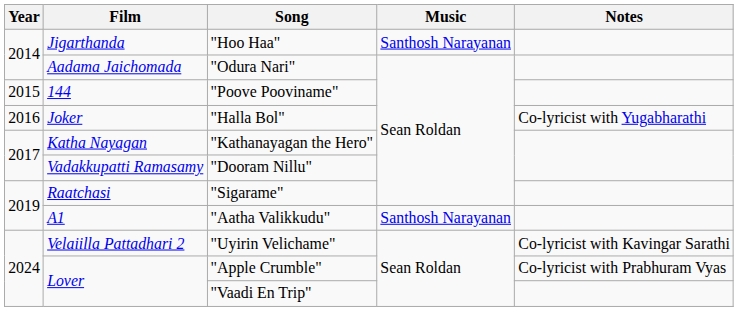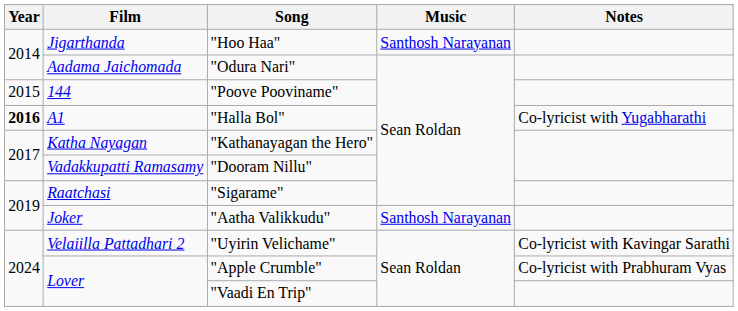 <table class="wikitable">
 <tr style="background:#ccc; text-align:center;">
 <th>Year</th>
 <th>Film</th>
 <th>Song</th>
 <th>Music</th>
 <th>Notes</th>
 </tr>
 <tr>
 <td rowspan="2">2014</td>
 <td><em><a href='#'>Jigarthanda</a></em></td>
 <td>"Hoo Haa"</td>
 <td><a href='#'>Santhosh Narayanan</a></td>
 <td></td>
 </tr>
 <tr>
 <td><em><a href='#'>Aadama Jaichomada</a></em></td>
 <td>"Odura Nari"</td>
 <td rowspan="6">Sean Roldan</td>
 </tr>
 <tr>
 <td>2015</td>
 <td><em><a href='#'>144</a></em></td>
 <td>"Poove Pooviname"</td>
 <td></td>
 </tr>
 <tr>
-<td>2016</td>
-<td><em><a href='#'>Joker</a></em></td>
+<td><strong>2016</strong></td>
+<td><em><a href='#'>A1</a></em></td>
 <td>"Halla Bol"</td>
 <td>Co-lyricist with <a href='#'>Yugabharathi</a></td>
 </tr>
 <tr>
 <td rowspan="2">2017</td>
 <td><em><a href='#'>Katha Nayagan</a></em></td>
 <td>"Kathanayagan the Hero"</td>
 </tr>
 <tr>
 <td><em><a href='#'>Vadakkupatti Ramasamy</a></em></td>
 <td>"Dooram Nillu"</td>
 </tr>
 <tr>
 <td rowspan="2">2019</td>
 <td><em><a href='#'>Raatchasi</a></em></td>
 <td>"Sigarame"</td>
 <td></td>
 </tr>
 <tr>
-<td><em><a href='#'>A1</a></em></td>
+<td><em><a href='#'>Joker</a></em></td>
 <td>"Aatha Valikkudu"</td>
 <td><a href='#'>Santhosh Narayanan</a></td>
 <td></td>
 </tr>
 <tr>
 <td rowspan="3">2024</td>
 <td><em><a href='#'>Velaiilla Pattadhari 2</a></em></td>
 <td>"Uyirin Velichame"</td>
 <td rowspan="3">Sean Roldan</td>
 <td>Co-lyricist with Kavingar Sarathi</td>
 </tr>
 <tr>
 <td rowspan="2"><em><a href='#'>Lover</a></em></td>
 <td>"Apple Crumble"</td>
 <td>Co-lyricist with Prabhuram Vyas</td>
 </tr>
 <tr>
 <td>"Vaadi En Trip"</td>
 <td></td>
 </tr>
 </table>
